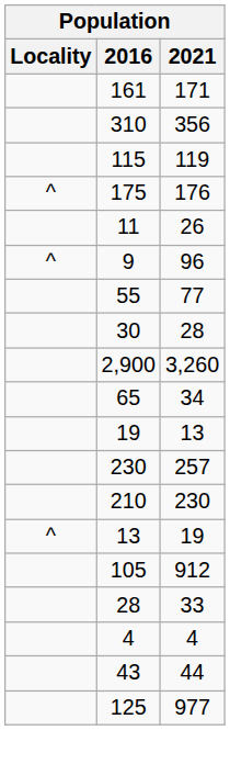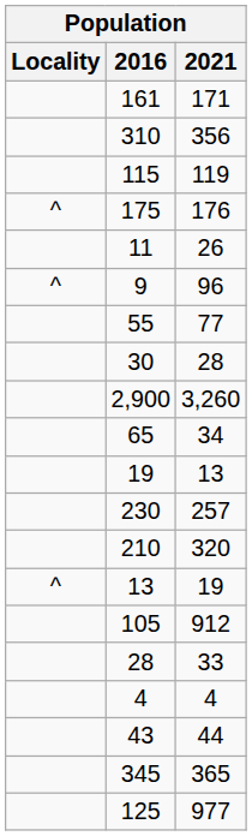 <table class="wikitable" style="text-align:center;">
 <tr>
 <th colspan="3" style="text-align:center;  font-weight:bold">Population</th>
 </tr>
 <tr>
 <th style="text-align:center; background:  font-weight:bold">Locality</th>
 <th style="text-align:center; background:  font-weight:bold"><strong>2016</strong></th>
 <th style="text-align:center; background:  font-weight:bold"><strong>2021</strong></th>
 </tr>
 <tr>
 <td></td>
 <td>161</td>
 <td>171</td>
 </tr>
 <tr>
 <td></td>
 <td>310</td>
 <td>356</td>
 </tr>
 <tr>
 <td></td>
 <td>115</td>
 <td>119</td>
 </tr>
 <tr>
 <td>^</td>
 <td>175</td>
 <td>176</td>
 </tr>
 <tr>
 <td></td>
 <td>11</td>
 <td>26</td>
 </tr>
 <tr>
 <td>^</td>
 <td>9</td>
 <td>96</td>
 </tr>
 <tr>
 <td></td>
 <td>55</td>
 <td>77</td>
 </tr>
 <tr>
 <td></td>
 <td>30</td>
 <td>28</td>
 </tr>
 <tr>
 <td></td>
 <td>2,900</td>
 <td>3,260</td>
 </tr>
 <tr>
 <td></td>
 <td>65</td>
 <td>34</td>
 </tr>
 <tr>
 <td></td>
 <td>19</td>
 <td>13</td>
 </tr>
 <tr>
 <td></td>
 <td>230</td>
 <td>257</td>
 </tr>
 <tr>
 <td></td>
 <td>210</td>
-<td>230</td>
+<td>320</td>
 </tr>
 <tr>
 <td>^</td>
 <td>13</td>
 <td>19</td>
 </tr>
 <tr>
 <td></td>
 <td>105</td>
 <td>912</td>
 </tr>
 <tr>
 <td></td>
 <td>28</td>
 <td>33</td>
 </tr>
 <tr>
 <td></td>
 <td>4</td>
 <td>4</td>
 </tr>
 <tr>
 <td></td>
 <td>43</td>
 <td>44</td>
 </tr>
 <tr>
 <td></td>
+<td>345</td>
+<td>365</td>
+</tr>
+<tr>
+<td></td>
 <td>125</td>
 <td>977</td>
 </tr>
 </table>
